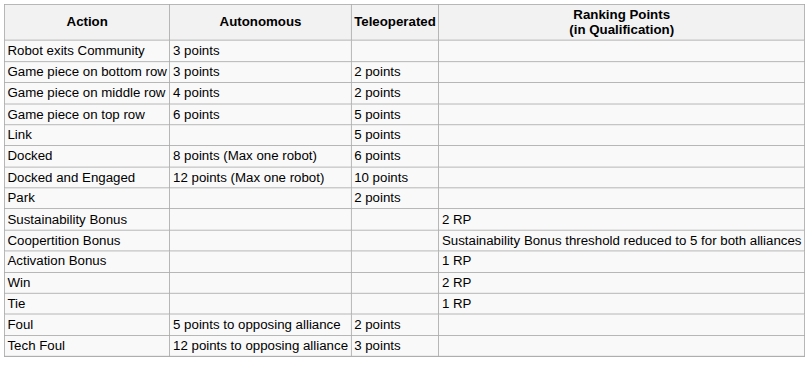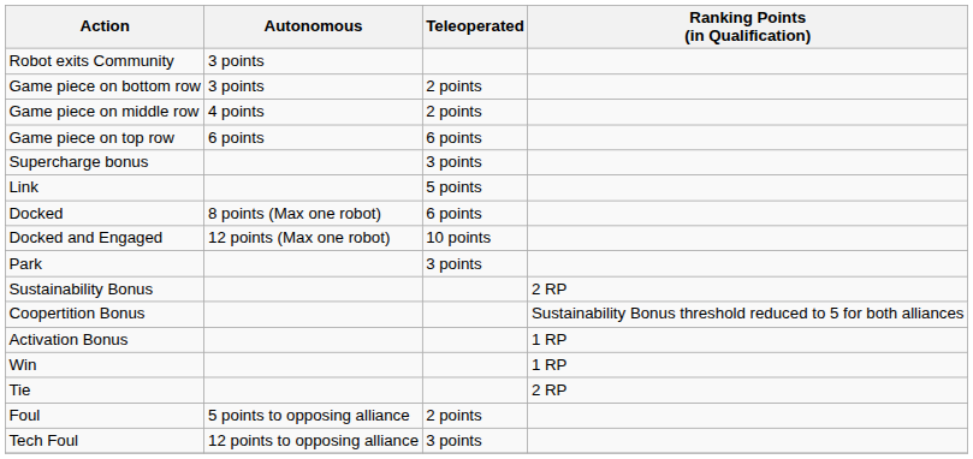 <table class="wikitable">
 <tr>
 <th>Action</th>
 <th>Autonomous</th>
 <th>Teleoperated</th>
 <th>Ranking Points<br>(in Qualification)</th>
 </tr>
 <tr>
 <td>Robot exits Community</td>
 <td>3 points</td>
 <td></td>
 <td></td>
 </tr>
 <tr>
 <td>Game piece on bottom row</td>
 <td>3 points</td>
 <td>2 points</td>
 <td></td>
 </tr>
 <tr>
 <td>Game piece on middle row</td>
 <td>4 points</td>
 <td>2 points</td>
 <td></td>
 </tr>
 <tr>
 <td>Game piece on top row</td>
 <td>6 points</td>
-<td>5 points</td>
+<td>6 points</td>
+<td></td>
+</tr>
+<tr>
+<td>Supercharge bonus</td>
+<td></td>
+<td>3 points</td>
 <td></td>
 </tr>
 <tr>
 <td>Link</td>
 <td></td>
 <td>5 points</td>
 <td></td>
 </tr>
 <tr>
 <td>Docked</td>
 <td>8 points (Max one robot)</td>
 <td>6 points</td>
 <td></td>
 </tr>
 <tr>
 <td>Docked and Engaged</td>
 <td>12 points (Max one robot)</td>
 <td>10 points</td>
 <td></td>
 </tr>
 <tr>
 <td>Park</td>
 <td></td>
-<td>2 points</td>
+<td>3 points</td>
 <td></td>
 </tr>
 <tr>
 <td>Sustainability Bonus</td>
 <td></td>
 <td></td>
 <td>2 RP</td>
 </tr>
 <tr>
 <td>Coopertition Bonus</td>
 <td></td>
 <td></td>
 <td>Sustainability Bonus threshold reduced to 5 for both alliances</td>
 </tr>
 <tr>
 <td>Activation Bonus</td>
 <td></td>
 <td></td>
 <td>1 RP</td>
 </tr>
 <tr>
 <td>Win</td>
 <td></td>
 <td></td>
-<td>2 RP</td>
+<td>1 RP</td>
 </tr>
 <tr>
 <td>Tie</td>
 <td></td>
 <td></td>
-<td>1 RP</td>
+<td>2 RP</td>
 </tr>
 <tr>
 <td>Foul</td>
 <td>5 points to opposing alliance</td>
 <td>2 points</td>
 <td></td>
 </tr>
 <tr>
 <td>Tech Foul</td>
 <td>12 points to opposing alliance</td>
 <td>3 points</td>
 <td></td>
 </tr>
 <tr>
 </tr>
 </table>
